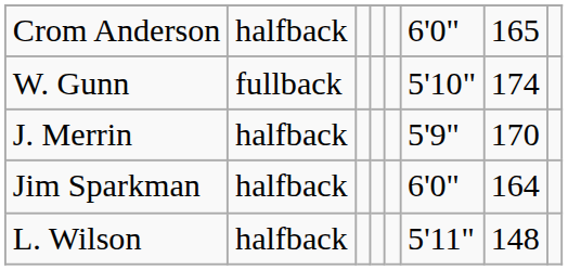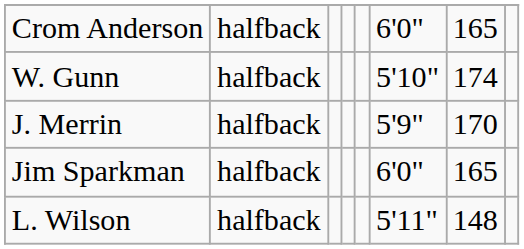 <table class="wikitable">
 <tr>
 </tr>
 <tr>
 <td>Crom Anderson</td>
 <td>halfback</td>
 <td></td>
 <td></td>
 <td></td>
 <td>6'0"</td>
 <td>165</td>
 <td></td>
 </tr>
 <tr>
 <td>W. Gunn</td>
-<td>fullback</td>
+<td>halfback</td>
 <td></td>
 <td></td>
 <td></td>
 <td>5'10"</td>
 <td>174</td>
 <td></td>
 </tr>
 <tr>
 <td>J. Merrin</td>
 <td>halfback</td>
 <td></td>
 <td></td>
 <td></td>
 <td>5'9"</td>
 <td>170</td>
 </tr>
 <tr>
 <td>Jim Sparkman</td>
 <td>halfback</td>
 <td></td>
 <td></td>
 <td></td>
 <td>6'0"</td>
-<td>164</td>
+<td>165</td>
 <td></td>
 </tr>
 <tr>
 <td>L. Wilson</td>
 <td>halfback</td>
 <td></td>
 <td></td>
 <td></td>
 <td>5'11"</td>
 <td>148</td>
 </tr>
 </table>
